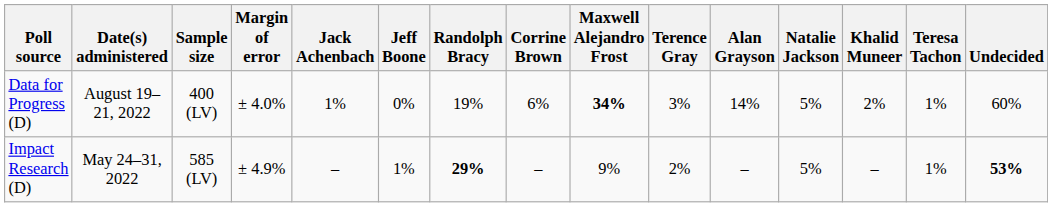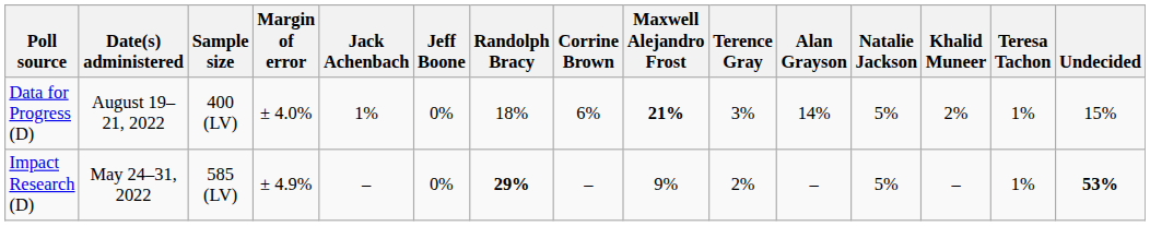 <table class="wikitable" style="font-size:90%;text-align:center;">
 <tr valign=bottom>
 <th>Poll source</th>
 <th>Date(s)<br>administered</th>
 <th>Sample<br>size</th>
 <th>Margin<br>of error</th>
 <th style="width:60px;">Jack<br>Achenbach</th>
 <th style="width:60px;">Jeff<br>Boone</th>
 <th style="width:60px;">Randolph<br>Bracy</th>
 <th style="width:60px;">Corrine<br>Brown</th>
 <th style="width:60px;">Maxwell<br>Alejandro<br>Frost</th>
 <th style="width:60px;">Terence<br>Gray</th>
 <th style="width:60px;">Alan<br>Grayson</th>
 <th style="width:60px;">Natalie<br>Jackson</th>
 <th style="width:60px;">Khalid<br>Muneer</th>
 <th style="width:60px;">Teresa<br>Tachon</th>
 <th>Undecided</th>
 </tr>
 <tr>
 <td style="text-align:left;"><a href='#'>Data for Progress</a> (D)</td>
 <td>August 19–21, 2022</td>
 <td>400 (LV)</td>
 <td>± 4.0%</td>
 <td>1%</td>
 <td>0%</td>
-<td>19%</td>
+<td>18%</td>
 <td>6%</td>
-<td><strong>34%</strong></td>
+<td><strong>21%</strong></td>
 <td>3%</td>
 <td>14%</td>
 <td>5%</td>
 <td>2%</td>
 <td>1%</td>
-<td>60%</td>
+<td>15%</td>
 </tr>
 <tr>
 <td style="text-align:left;"><a href='#'>Impact Research</a> (D)</td>
 <td>May 24–31, 2022</td>
 <td>585 (LV)</td>
 <td>± 4.9%</td>
 <td>–</td>
-<td>1%</td>
+<td>0%</td>
 <td><strong>29%</strong></td>
 <td>–</td>
 <td>9%</td>
 <td>2%</td>
 <td>–</td>
 <td>5%</td>
 <td>–</td>
 <td>1%</td>
 <td><strong>53%</strong></td>
 </tr>
 </table>
